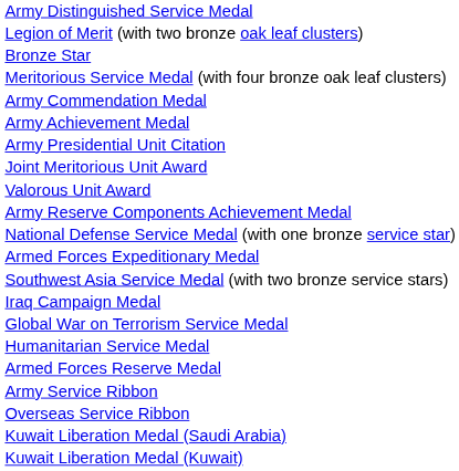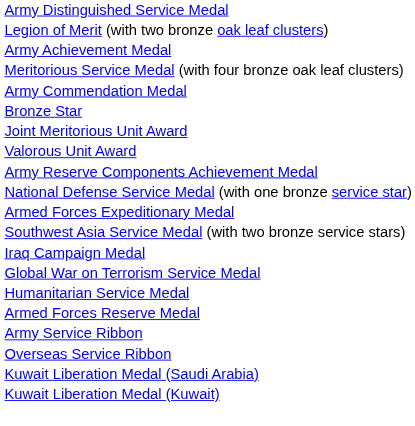 <table>
 <tr>
 <td></td>
 <td><a href='#'>Army Distinguished Service Medal</a></td>
 </tr>
 <tr>
 <td></td>
 <td><a href='#'>Legion of Merit</a> (with two bronze <a href='#'>oak leaf clusters</a>)</td>
 </tr>
 <tr>
 <td></td>
-<td><a href='#'>Bronze Star</a></td>
+<td><a href='#'>Army Achievement Medal</a></td>
 </tr>
 <tr>
 <td></td>
 <td><a href='#'>Meritorious Service Medal</a> (with four bronze oak leaf clusters)</td>
 </tr>
 <tr>
 <td></td>
 <td><a href='#'>Army Commendation Medal</a></td>
 </tr>
 <tr>
 <td></td>
-<td><a href='#'>Army Achievement Medal</a></td>
-</tr>
-<tr>
-<td></td>
-<td><a href='#'>Army Presidential Unit Citation</a></td>
+<td><a href='#'>Bronze Star</a></td>
 </tr>
 <tr>
 <td></td>
 <td><a href='#'>Joint Meritorious Unit Award</a></td>
 </tr>
 <tr>
 <td></td>
 <td><a href='#'>Valorous Unit Award</a></td>
 </tr>
 <tr>
 <td></td>
 <td><a href='#'>Army Reserve Components Achievement Medal</a></td>
 </tr>
 <tr>
 <td></td>
 <td><a href='#'>National Defense Service Medal</a> (with one bronze <a href='#'>service star</a>)</td>
 </tr>
 <tr>
 <td></td>
 <td><a href='#'>Armed Forces Expeditionary Medal</a></td>
 </tr>
 <tr>
 <td></td>
 <td><a href='#'>Southwest Asia Service Medal</a> (with two bronze service stars)</td>
 </tr>
 <tr>
 <td></td>
 <td><a href='#'>Iraq Campaign Medal</a></td>
 </tr>
 <tr>
 <td></td>
 <td><a href='#'>Global War on Terrorism Service Medal</a></td>
 </tr>
 <tr>
 <td></td>
 <td><a href='#'>Humanitarian Service Medal</a></td>
 </tr>
 <tr>
 <td></td>
 <td><a href='#'>Armed Forces Reserve Medal</a></td>
 </tr>
 <tr>
 <td></td>
 <td><a href='#'>Army Service Ribbon</a></td>
 </tr>
 <tr>
 <td></td>
 <td><a href='#'>Overseas Service Ribbon</a></td>
 </tr>
 <tr>
 <td></td>
 <td><a href='#'>Kuwait Liberation Medal (Saudi Arabia)</a></td>
 </tr>
 <tr>
 <td></td>
 <td><a href='#'>Kuwait Liberation Medal (Kuwait)</a></td>
 </tr>
 </table>
